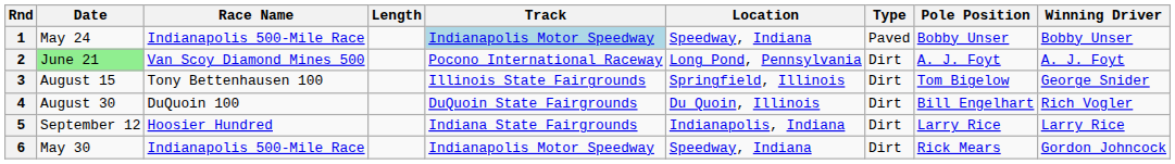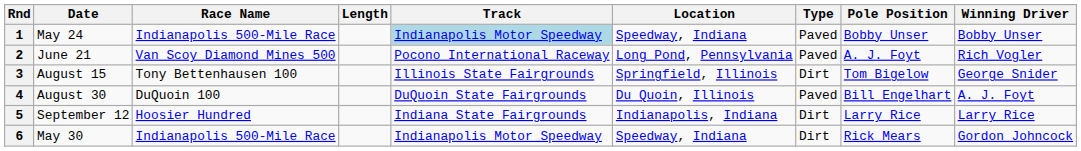 <table class="wikitable" style="font-size:85%">
 <tr>
 <th>Rnd</th>
 <th>Date</th>
 <th>Race Name</th>
 <th>Length</th>
 <th>Track</th>
 <th>Location</th>
 <th>Type</th>
 <th>Pole Position</th>
 <th>Winning Driver</th>
 </tr>
 <tr>
 <th>1</th>
 <td>May 24</td>
 <td> <a href='#'>Indianapolis 500-Mile Race</a></td>
 <td></td>
 <td style="background: lightblue;"><a href='#'>Indianapolis Motor Speedway</a></td>
 <td><a href='#'>Speedway</a>, <a href='#'>Indiana</a></td>
 <td>Paved</td>
 <td> <a href='#'>Bobby Unser</a></td>
 <td> <a href='#'>Bobby Unser</a></td>
 </tr>
 <tr>
 <th>2</th>
-<td style="background: lightgreen;">June 21</td>
+<td>June 21</td>
 <td> <a href='#'>Van Scoy Diamond Mines 500</a></td>
 <td></td>
 <td><a href='#'>Pocono International Raceway</a></td>
 <td><a href='#'>Long Pond</a>, <a href='#'>Pennsylvania</a></td>
-<td>Dirt</td>
+<td>Paved</td>
 <td> <a href='#'>A. J. Foyt</a></td>
-<td> <a href='#'>A. J. Foyt</a></td>
+<td> <a href='#'>Rich Vogler</a></td>
 </tr>
 <tr>
 <th>3</th>
 <td>August 15</td>
 <td> Tony Bettenhausen 100</td>
 <td></td>
 <td><a href='#'>Illinois State Fairgrounds</a></td>
 <td><a href='#'>Springfield</a>, <a href='#'>Illinois</a></td>
 <td>Dirt</td>
 <td> <a href='#'>Tom Bigelow</a></td>
 <td> <a href='#'>George Snider</a></td>
 </tr>
 <tr>
 <th>4</th>
 <td>August 30</td>
 <td> DuQuoin 100</td>
 <td></td>
 <td><a href='#'>DuQuoin State Fairgrounds</a></td>
 <td><a href='#'>Du Quoin</a>, <a href='#'>Illinois</a></td>
-<td>Dirt</td>
+<td>Paved</td>
 <td> <a href='#'>Bill Engelhart</a></td>
-<td> <a href='#'>Rich Vogler</a></td>
+<td> <a href='#'>A. J. Foyt</a></td>
 </tr>
 <tr>
 <th>5</th>
 <td>September 12</td>
 <td> <a href='#'>Hoosier Hundred</a></td>
 <td></td>
 <td><a href='#'>Indiana State Fairgrounds</a></td>
 <td><a href='#'>Indianapolis</a>, <a href='#'>Indiana</a></td>
 <td>Dirt</td>
 <td> <a href='#'>Larry Rice</a></td>
 <td> <a href='#'>Larry Rice</a></td>
 </tr>
 <tr>
 <th>6</th>
 <td>May 30</td>
 <td> <a href='#'>Indianapolis 500-Mile Race</a></td>
 <td></td>
 <td><a href='#'>Indianapolis Motor Speedway</a></td>
 <td><a href='#'>Speedway</a>, <a href='#'>Indiana</a></td>
 <td>Dirt</td>
 <td> <a href='#'>Rick Mears</a></td>
 <td> <a href='#'>Gordon Johncock</a></td>
 </tr>
 </table>
